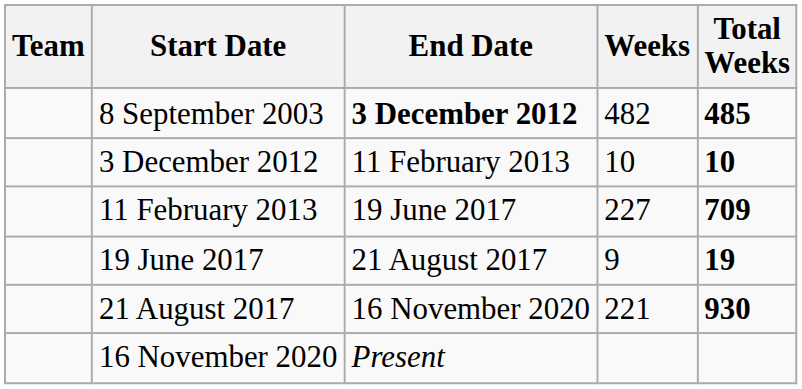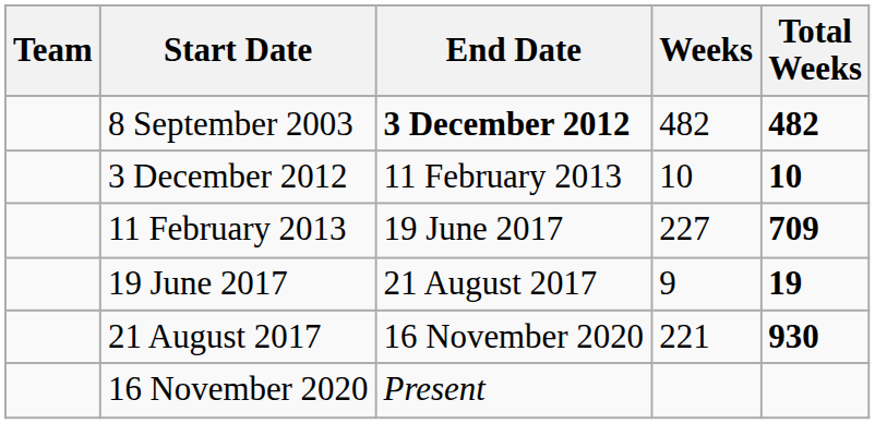 <table class="wikitable sortable">
 <tr>
 <th>Team</th>
 <th>Start Date</th>
 <th>End Date</th>
 <th>Weeks</th>
 <th>Total <br> Weeks</th>
 </tr>
 <tr>
 <td></td>
 <td>8 September 2003</td>
 <td><strong>3 December 2012</strong></td>
 <td>482</td>
-<td><strong>485</strong></td>
+<td><strong>482</strong></td>
 </tr>
 <tr>
 <td></td>
 <td>3 December 2012</td>
 <td>11 February 2013</td>
 <td>10</td>
 <td><strong>10</strong></td>
 </tr>
 <tr>
 <td></td>
 <td>11 February 2013</td>
 <td>19 June 2017</td>
 <td>227</td>
 <td><strong>709</strong></td>
 </tr>
 <tr>
 <td></td>
 <td>19 June 2017</td>
 <td>21 August 2017</td>
 <td>9</td>
 <td><strong>19</strong></td>
 </tr>
 <tr>
 <td></td>
 <td>21 August 2017</td>
 <td>16 November 2020</td>
 <td>221</td>
 <td><strong>930</strong></td>
 </tr>
 <tr>
 <td></td>
 <td>16 November 2020</td>
 <td><em>Present</em></td>
 <td></td>
 <td><strong></strong></td>
 </tr>
 </table>
